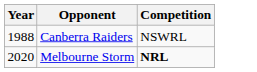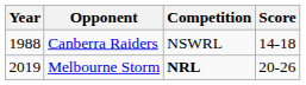 <table class="wikitable">
 <tr>
 <th>Year</th>
 <th>Opponent</th>
 <th>Competition</th>
+<th>Score</th>
 </tr>
 <tr>
 <td>1988</td>
 <td><a href='#'>Canberra Raiders</a></td>
 <td>NSWRL</td>
+<td>14-18</td>
 </tr>
 <tr>
-<td>2020</td>
+<td>2019</td>
 <td><a href='#'>Melbourne Storm</a></td>
 <td><strong>NRL</strong></td>
+<td>20-26</td>
 </tr>
 </table>
